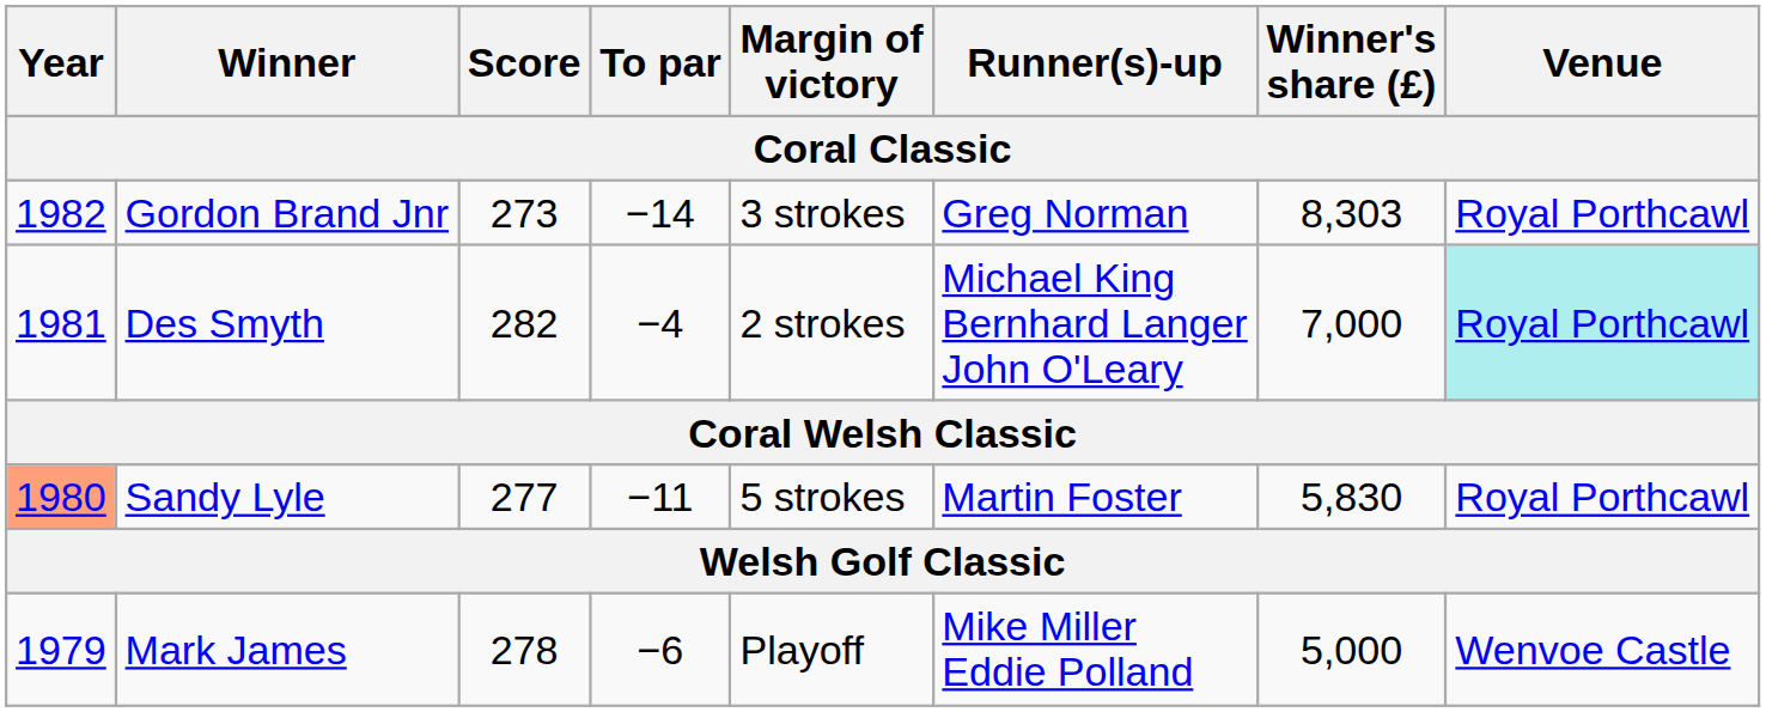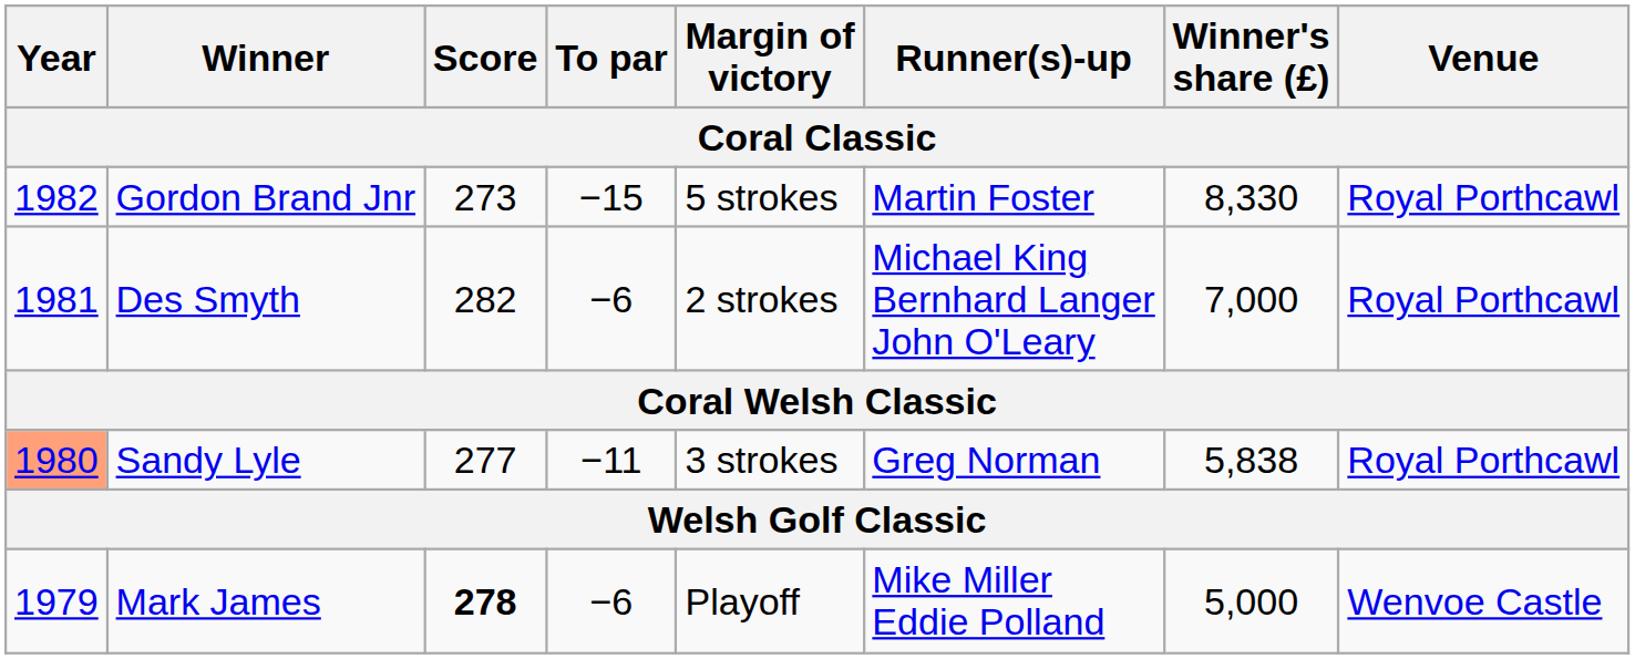 <table class=wikitable style="font-size:95%;">
 <tr>
 <th>Year</th>
 <th>Winner</th>
 <th>Score</th>
 <th>To par</th>
 <th>Margin of<br>victory</th>
 <th>Runner(s)-up</th>
 <th>Winner's<br>share (£)</th>
 <th>Venue</th>
 </tr>
 <tr>
 <th colspan=9>Coral Classic</th>
 </tr>
 <tr>
 <td><a href='#'>1982</a></td>
 <td> <a href='#'>Gordon Brand Jnr</a></td>
 <td align=center>273</td>
-<td align=center>−14</td>
-<td>3 strokes</td>
-<td> <a href='#'>Greg Norman</a></td>
-<td align=center>8,303</td>
+<td align=center>−15</td>
+<td>5 strokes</td>
+<td> <a href='#'>Martin Foster</a></td>
+<td align=center>8,330</td>
 <td><a href='#'>Royal Porthcawl</a></td>
 </tr>
 <tr>
 <td><a href='#'>1981</a></td>
 <td> <a href='#'>Des Smyth</a></td>
 <td align=center>282</td>
-<td align=center>−4</td>
+<td align=center>−6</td>
 <td>2 strokes</td>
 <td> <a href='#'>Michael King</a><br> <a href='#'>Bernhard Langer</a><br> <a href='#'>John O'Leary</a></td>
 <td align=center>7,000</td>
-<td style="background: paleturquoise;"><a href='#'>Royal Porthcawl</a></td>
+<td><a href='#'>Royal Porthcawl</a></td>
 </tr>
 <tr>
 <th colspan=9>Coral Welsh Classic</th>
 </tr>
 <tr>
 <td style="background: lightsalmon;"><a href='#'>1980</a></td>
 <td> <a href='#'>Sandy Lyle</a></td>
 <td align=center>277</td>
 <td align=center>−11</td>
-<td>5 strokes</td>
-<td> <a href='#'>Martin Foster</a></td>
-<td align=center>5,830</td>
+<td>3 strokes</td>
+<td> <a href='#'>Greg Norman</a></td>
+<td align=center>5,838</td>
 <td><a href='#'>Royal Porthcawl</a></td>
 </tr>
 <tr>
 <th colspan=9>Welsh Golf Classic</th>
 </tr>
 <tr>
 <td><a href='#'>1979</a></td>
 <td> <a href='#'>Mark James</a></td>
-<td align=center>278</td>
+<td align=center><strong>278</strong></td>
 <td align=center>−6</td>
 <td>Playoff</td>
 <td> <a href='#'>Mike Miller</a><br> <a href='#'>Eddie Polland</a></td>
 <td align=center>5,000</td>
 <td><a href='#'>Wenvoe Castle</a></td>
 </tr>
 </table>
